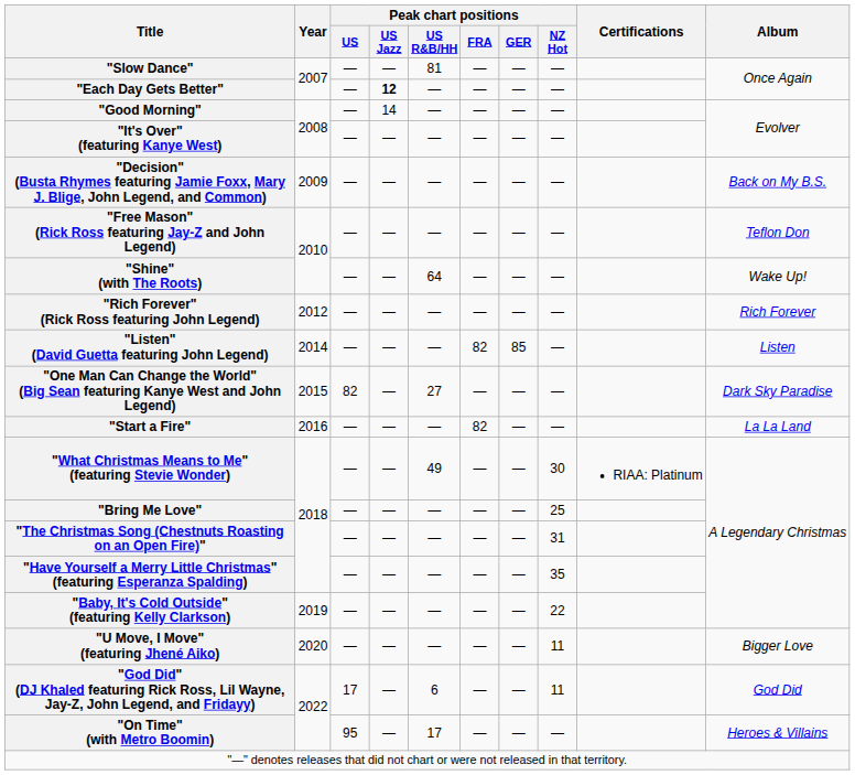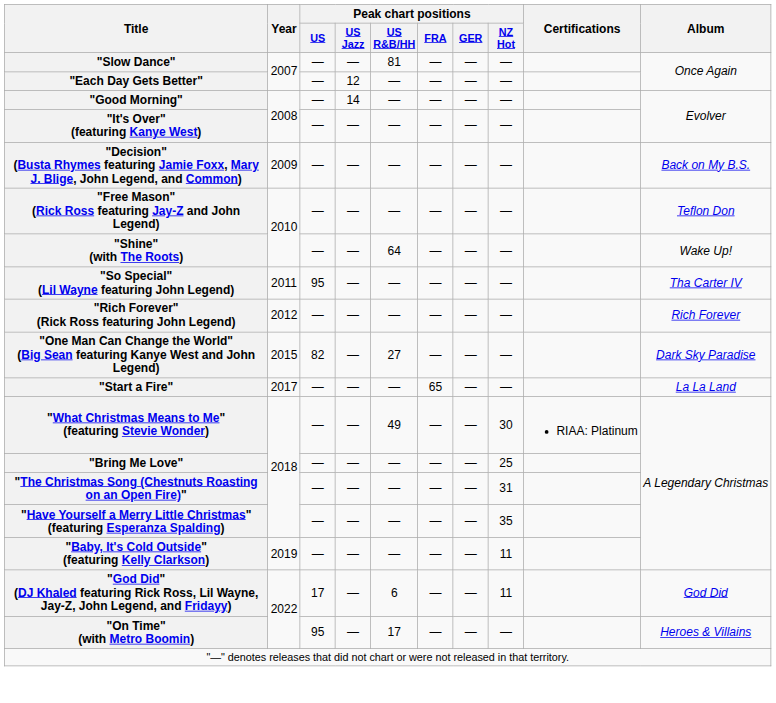 <table class="wikitable plainrowheaders" style="text-align:center;" border="1">
 <tr>
 <th scope="col" rowspan="2" style="width:21.5em;">Title</th>
 <th scope="col" rowspan="2" style="width:1em;">Year</th>
 <th scope="col" colspan="6">Peak chart positions</th>
 <th scope="col" rowspan="2">Certifications</th>
 <th scope="col" rowspan="2">Album</th>
 </tr>
 <tr>
 <th scope="col" style="width:2.8em;font-size:90%;"><a href='#'>US</a><br></th>
 <th scope="col" style="width:2.8em;font-size:90%;"><a href='#'>US<br>Jazz</a><br></th>
 <th scope="col" style="width:2.8em;font-size:90%;"><a href='#'>US<br>R&B/HH</a><br></th>
 <th scope="col" style="width:2.8em;font-size:90%;"><a href='#'>FRA</a><br></th>
 <th scope="col" style="width:2.8em;font-size:90%;"><a href='#'>GER</a><br></th>
 <th scope="col" style="width:2.8em;font-size:90%;"><a href='#'>NZ<br>Hot</a><br></th>
 </tr>
 <tr>
 <th scope="row">"Slow Dance"</th>
 <td rowspan="2">2007</td>
 <td>—</td>
 <td>—</td>
 <td>81</td>
 <td>—</td>
 <td>—</td>
 <td>—</td>
 <td></td>
 <td rowspan="2"><em>Once Again</em></td>
 </tr>
 <tr>
 <th scope="row">"Each Day Gets Better"</th>
 <td>—</td>
-<td><strong>12</strong></td>
+<td>12</td>
 <td>—</td>
 <td>—</td>
 <td>—</td>
 <td>—</td>
 <td></td>
 </tr>
 <tr>
 <th scope="row">"Good Morning"</th>
 <td rowspan="2">2008</td>
 <td>—</td>
 <td>14</td>
 <td>—</td>
 <td>—</td>
 <td>—</td>
 <td>—</td>
 <td></td>
 <td rowspan="2"><em>Evolver</em></td>
 </tr>
 <tr>
 <th scope="row">"It's Over"<br><span>(featuring <a href='#'>Kanye West</a>)</span></th>
 <td>—</td>
 <td>—</td>
 <td>—</td>
 <td>—</td>
 <td>—</td>
 <td>—</td>
 <td></td>
 </tr>
 <tr>
 <th scope="row">"Decision"<br><span>(<a href='#'>Busta Rhymes</a> featuring <a href='#'>Jamie Foxx</a>, <a href='#'>Mary J. Blige</a>, John Legend, and <a href='#'>Common</a>)</span></th>
 <td>2009</td>
 <td>—</td>
 <td>—</td>
 <td>—</td>
 <td>—</td>
 <td>—</td>
 <td>—</td>
 <td></td>
 <td><em><a href='#'>Back on My B.S.</a></em></td>
 </tr>
 <tr>
 <th scope="row">"Free Mason"<br><span>(<a href='#'>Rick Ross</a> featuring <a href='#'>Jay-Z</a> and John Legend)</span></th>
 <td rowspan="2">2010</td>
 <td>—</td>
 <td>—</td>
 <td>—</td>
 <td>—</td>
 <td>—</td>
 <td>—</td>
 <td></td>
 <td><em><a href='#'>Teflon Don</a></em></td>
 </tr>
 <tr>
 <th scope="row">"Shine"<br><span>(with <a href='#'>The Roots</a>)</span></th>
 <td>—</td>
 <td>—</td>
 <td>64</td>
 <td>—</td>
 <td>—</td>
 <td>—</td>
 <td></td>
 <td><em>Wake Up!</em></td>
 </tr>
 <tr>
+<th scope="row">"So Special"<br><span>(<a href='#'>Lil Wayne</a> featuring John Legend)</span></th>
+<td>2011</td>
+<td>95</td>
+<td>—</td>
+<td>—</td>
+<td>—</td>
+<td>—</td>
+<td>—</td>
+<td></td>
+<td><em><a href='#'>Tha Carter IV</a></em></td>
+</tr>
+<tr>
 <th scope="row">"Rich Forever"<br><span>(Rick Ross featuring John Legend)</span></th>
 <td>2012</td>
 <td>—</td>
 <td>—</td>
 <td>—</td>
 <td>—</td>
 <td>—</td>
 <td>—</td>
 <td></td>
 <td><em><a href='#'>Rich Forever</a></em></td>
-</tr>
-<tr>
-<th scope="row">"Listen"<br><span>(<a href='#'>David Guetta</a> featuring John Legend)</span></th>
-<td>2014</td>
-<td>—</td>
-<td>—</td>
-<td>—</td>
-<td>82</td>
-<td>85</td>
-<td>—</td>
-<td></td>
-<td><em><a href='#'>Listen</a></em></td>
 </tr>
 <tr>
 <th scope="row">"One Man Can Change the World"<br><span>(<a href='#'>Big Sean</a> featuring Kanye West and John Legend)</span></th>
 <td>2015</td>
 <td>82</td>
 <td>—</td>
 <td>27</td>
 <td>—</td>
 <td>—</td>
 <td>—</td>
 <td></td>
 <td><em><a href='#'>Dark Sky Paradise</a></em></td>
 </tr>
 <tr>
 <th scope="row">"Start a Fire"</th>
-<td>2016</td>
+<td>2017</td>
 <td>—</td>
 <td>—</td>
 <td>—</td>
-<td>82</td>
+<td>65</td>
 <td>—</td>
 <td>—</td>
 <td></td>
 <td><em><a href='#'>La La Land</a></em></td>
 </tr>
 <tr>
 <th scope="row">"<a href='#'>What Christmas Means to Me</a>"<br><span>(featuring <a href='#'>Stevie Wonder</a>)</span></th>
 <td rowspan="4">2018</td>
 <td>—</td>
 <td>—</td>
 <td>49</td>
 <td>—</td>
 <td>—</td>
 <td>30</td>
 <td><br><ul><li>RIAA: Platinum</li></ul></td>
 <td rowspan="5"><em>A Legendary Christmas</em></td>
 </tr>
 <tr>
 <th scope="row">"Bring Me Love"</th>
 <td>—</td>
 <td>—</td>
 <td>—</td>
 <td>—</td>
 <td>—</td>
 <td>25</td>
 <td></td>
 </tr>
 <tr>
 <th scope="row">"<a href='#'>The Christmas Song (Chestnuts Roasting on an Open Fire)</a>"</th>
 <td>—</td>
 <td>—</td>
 <td>—</td>
 <td>—</td>
 <td>—</td>
 <td>31</td>
 <td></td>
 </tr>
 <tr>
 <th scope="row">"<a href='#'>Have Yourself a Merry Little Christmas</a>"<br><span>(featuring <a href='#'>Esperanza Spalding</a>)</span></th>
 <td>—</td>
 <td>—</td>
 <td>—</td>
 <td>—</td>
 <td>—</td>
 <td>35</td>
 <td></td>
 </tr>
 <tr>
 <th scope="row">"<a href='#'>Baby, It's Cold Outside</a>"<br><span>(featuring <a href='#'>Kelly Clarkson</a>)</span></th>
 <td>2019</td>
 <td>—</td>
 <td>—</td>
 <td>—</td>
 <td>—</td>
 <td>—</td>
-<td>22</td>
-<td></td>
-</tr>
-<tr>
-<th scope="row">"U Move, I Move"<br><span>(featuring <a href='#'>Jhené Aiko</a>)</span></th>
-<td>2020</td>
-<td>—</td>
-<td>—</td>
-<td>—</td>
-<td>—</td>
-<td>—</td>
 <td>11</td>
 <td></td>
-<td><em>Bigger Love</em></td>
 </tr>
 <tr>
 <th scope="row">"<a href='#'>God Did</a>"<br><span>(<a href='#'>DJ Khaled</a> featuring Rick Ross, Lil Wayne, Jay-Z, John Legend, and <a href='#'>Fridayy</a>)</span></th>
 <td rowspan="2">2022</td>
 <td>17</td>
 <td>—</td>
 <td>6</td>
 <td>—</td>
 <td>—</td>
 <td>11</td>
 <td></td>
 <td><em><a href='#'>God Did</a></em></td>
 </tr>
 <tr>
 <th scope="row">"On Time"<br><span>(with <a href='#'>Metro Boomin</a>)</span></th>
 <td>95</td>
 <td>—</td>
 <td>17</td>
 <td>—</td>
 <td>—</td>
 <td>—</td>
 <td></td>
 <td><em><a href='#'>Heroes & Villains</a></em></td>
 </tr>
 <tr>
 <td colspan="10" style="font-size:90%">"—" denotes releases that did not chart or were not released in that territory.</td>
 </tr>
 </table>
